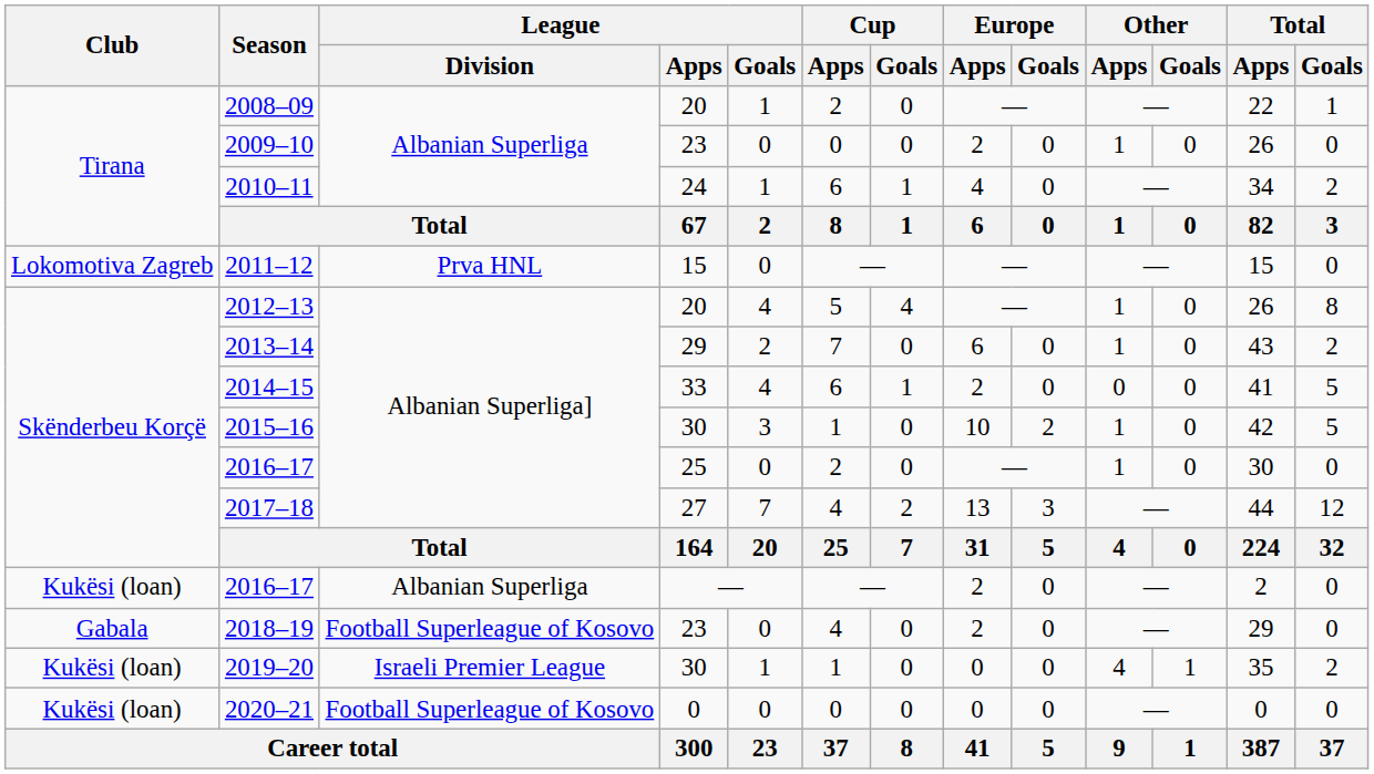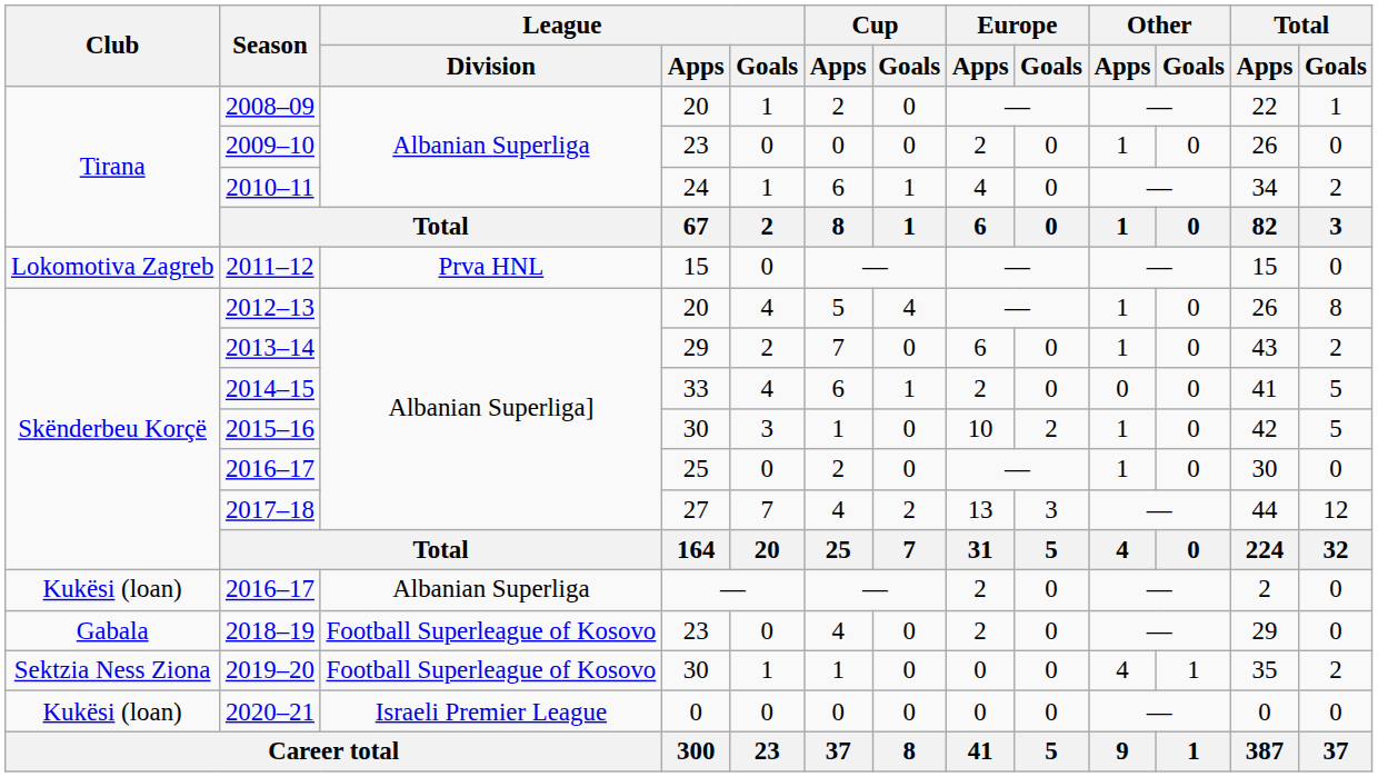 <table class="wikitable" style="text-align:center">
 <tr>
 <th rowspan="2">Club</th>
 <th rowspan="2">Season</th>
 <th colspan="3">League</th>
 <th colspan="2">Cup</th>
 <th colspan="2">Europe</th>
 <th colspan="2">Other</th>
 <th colspan="2">Total</th>
 </tr>
 <tr>
 <th>Division</th>
 <th>Apps</th>
 <th>Goals</th>
 <th>Apps</th>
 <th>Goals</th>
 <th>Apps</th>
 <th>Goals</th>
 <th>Apps</th>
 <th>Goals</th>
 <th>Apps</th>
 <th>Goals</th>
 </tr>
 <tr>
 <td rowspan="4"><a href='#'>Tirana</a></td>
 <td><a href='#'>2008–09</a></td>
 <td rowspan="3"><a href='#'>Albanian Superliga</a></td>
 <td>20</td>
 <td>1</td>
 <td>2</td>
 <td>0</td>
 <td colspan="2">—</td>
 <td colspan="2">—</td>
 <td>22</td>
 <td>1</td>
 </tr>
 <tr>
 <td><a href='#'>2009–10</a></td>
 <td>23</td>
 <td>0</td>
 <td>0</td>
 <td>0</td>
 <td>2</td>
 <td>0</td>
 <td>1</td>
 <td>0</td>
 <td>26</td>
 <td>0</td>
 </tr>
 <tr>
 <td><a href='#'>2010–11</a></td>
 <td>24</td>
 <td>1</td>
 <td>6</td>
 <td>1</td>
 <td>4</td>
 <td>0</td>
 <td colspan="2">—</td>
 <td>34</td>
 <td>2</td>
 </tr>
 <tr>
 <th colspan="2">Total</th>
 <th>67</th>
 <th>2</th>
 <th>8</th>
 <th>1</th>
 <th>6</th>
 <th>0</th>
 <th>1</th>
 <th>0</th>
 <th>82</th>
 <th>3</th>
 </tr>
 <tr>
 <td><a href='#'>Lokomotiva Zagreb</a></td>
 <td><a href='#'>2011–12</a></td>
 <td><a href='#'>Prva HNL</a></td>
 <td>15</td>
 <td>0</td>
 <td colspan="2">—</td>
 <td colspan="2">—</td>
 <td colspan="2">—</td>
 <td>15</td>
 <td>0</td>
 </tr>
 <tr>
 <td rowspan="7"><a href='#'>Skënderbeu Korçë</a></td>
 <td><a href='#'>2012–13</a></td>
 <td rowspan="6">Albanian Superliga]</td>
 <td>20</td>
 <td>4</td>
 <td>5</td>
 <td>4</td>
 <td colspan="2">—</td>
 <td>1</td>
 <td>0</td>
 <td>26</td>
 <td>8</td>
 </tr>
 <tr>
 <td><a href='#'>2013–14</a></td>
 <td>29</td>
 <td>2</td>
 <td>7</td>
 <td>0</td>
 <td>6</td>
 <td>0</td>
 <td>1</td>
 <td>0</td>
 <td>43</td>
 <td>2</td>
 </tr>
 <tr>
 <td><a href='#'>2014–15</a></td>
 <td>33</td>
 <td>4</td>
 <td>6</td>
 <td>1</td>
 <td>2</td>
 <td>0</td>
 <td>0</td>
 <td>0</td>
 <td>41</td>
 <td>5</td>
 </tr>
 <tr>
 <td><a href='#'>2015–16</a></td>
 <td>30</td>
 <td>3</td>
 <td>1</td>
 <td>0</td>
 <td>10</td>
 <td>2</td>
 <td>1</td>
 <td>0</td>
 <td>42</td>
 <td>5</td>
 </tr>
 <tr>
 <td><a href='#'>2016–17</a></td>
 <td>25</td>
 <td>0</td>
 <td>2</td>
 <td>0</td>
 <td colspan="2">—</td>
 <td>1</td>
 <td>0</td>
 <td>30</td>
 <td>0</td>
 </tr>
 <tr>
 <td><a href='#'>2017–18</a></td>
 <td>27</td>
 <td>7</td>
 <td>4</td>
 <td>2</td>
 <td>13</td>
 <td>3</td>
 <td colspan="2">—</td>
 <td>44</td>
 <td>12</td>
 </tr>
 <tr>
 <th colspan="2">Total</th>
 <th>164</th>
 <th>20</th>
 <th>25</th>
 <th>7</th>
 <th>31</th>
 <th>5</th>
 <th>4</th>
 <th>0</th>
 <th>224</th>
 <th>32</th>
 </tr>
 <tr>
 <td><a href='#'>Kukësi</a> (loan)</td>
 <td><a href='#'>2016–17</a></td>
 <td>Albanian Superliga</td>
 <td colspan="2">—</td>
 <td colspan="2">—</td>
 <td>2</td>
 <td>0</td>
 <td colspan="2">—</td>
 <td>2</td>
 <td>0</td>
 </tr>
 <tr>
 <td><a href='#'>Gabala</a></td>
 <td><a href='#'>2018–19</a></td>
 <td><a href='#'>Football Superleague of Kosovo</a></td>
 <td>23</td>
 <td>0</td>
 <td>4</td>
 <td>0</td>
 <td>2</td>
 <td>0</td>
 <td colspan="2">—</td>
 <td>29</td>
 <td>0</td>
 </tr>
 <tr>
-<td><a href='#'>Kukësi</a> (loan)</td>
+<td><a href='#'>Sektzia Ness Ziona</a></td>
 <td><a href='#'>2019–20</a></td>
-<td><a href='#'>Israeli Premier League</a></td>
+<td><a href='#'>Football Superleague of Kosovo</a></td>
 <td>30</td>
 <td>1</td>
 <td>1</td>
 <td>0</td>
 <td>0</td>
 <td>0</td>
 <td>4</td>
 <td>1</td>
 <td>35</td>
 <td>2</td>
 </tr>
 <tr>
 <td><a href='#'>Kukësi</a> (loan)</td>
 <td><a href='#'>2020–21</a></td>
-<td><a href='#'>Football Superleague of Kosovo</a></td>
+<td><a href='#'>Israeli Premier League</a></td>
 <td>0</td>
 <td>0</td>
 <td>0</td>
 <td>0</td>
 <td>0</td>
 <td>0</td>
 <td colspan="2">—</td>
 <td>0</td>
 <td>0</td>
 </tr>
 <tr>
 <th colspan="3">Career total</th>
 <th>300</th>
 <th>23</th>
 <th>37</th>
 <th>8</th>
 <th>41</th>
 <th>5</th>
 <th>9</th>
 <th>1</th>
 <th>387</th>
 <th>37</th>
 </tr>
 </table>
